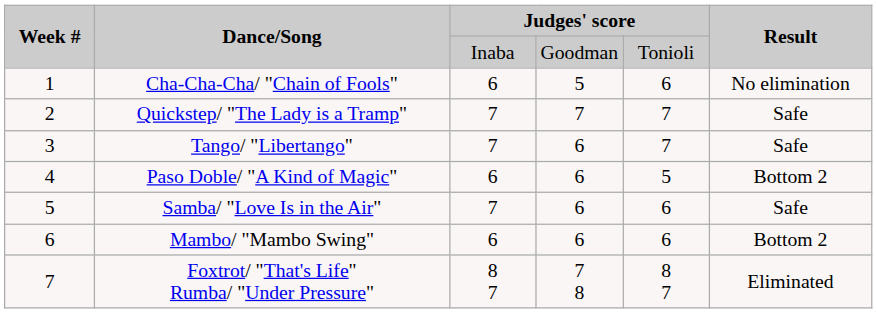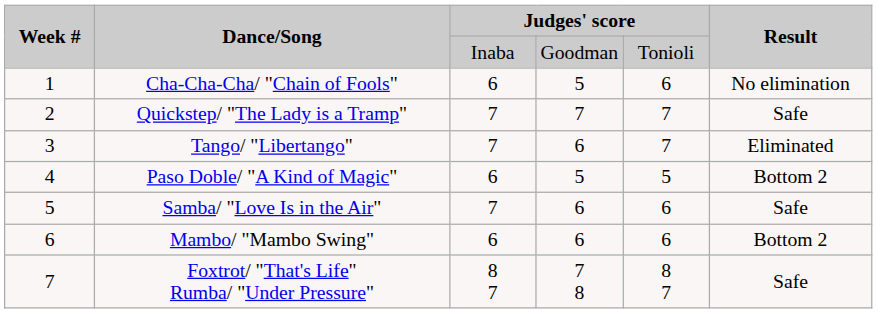 <table class="wikitable" border="1" style="float:left;">
 <tr>
 <td rowspan="2" bgcolor="#CCCCCC" align="Center"><strong>Week #</strong></td>
 <td rowspan="2" bgcolor="#CCCCCC" align="Center"><strong>Dance/Song</strong></td>
 <td colspan="3" bgcolor="#CCCCCC" align="Center"><strong>Judges' score</strong></td>
 <td rowspan="2" bgcolor="#CCCCCC" align="Center"><strong>Result</strong></td>
 </tr>
 <tr>
 <td bgcolor="#CCCCCC" width="10%" align="center">Inaba</td>
 <td bgcolor="#CCCCCC" width="10%" align="center">Goodman</td>
 <td bgcolor="#CCCCCC" width="10%" align="center">Tonioli</td>
 </tr>
 <tr>
 <td align="center" bgcolor="#FAF6F6">1</td>
 <td align="center" bgcolor="#FAF6F6"><a href='#'>Cha-Cha-Cha</a>/ "<a href='#'>Chain of Fools</a>"</td>
 <td align="center" bgcolor="#FAF6F6">6</td>
 <td align="center" bgcolor="#FAF6F6">5</td>
 <td align="center" bgcolor="#FAF6F6">6</td>
 <td align="center" bgcolor="#FAF6F6">No elimination</td>
 </tr>
 <tr>
 <td align="center" bgcolor="#FAF6F6">2</td>
 <td align="center" bgcolor="#FAF6F6"><a href='#'>Quickstep</a>/ "<a href='#'>The Lady is a Tramp</a>"</td>
 <td align="center" bgcolor="#FAF6F6">7</td>
 <td align="center" bgcolor="#FAF6F6">7</td>
 <td align="center" bgcolor="#FAF6F6">7</td>
 <td align="center" bgcolor="#FAF6F6">Safe</td>
 </tr>
 <tr>
 <td align="center" bgcolor="#FAF6F6">3</td>
 <td align="center" bgcolor="#FAF6F6"><a href='#'>Tango</a>/ "<a href='#'>Libertango</a>"</td>
 <td align="center" bgcolor="#FAF6F6">7</td>
 <td align="center" bgcolor="#FAF6F6">6</td>
 <td align="center" bgcolor="#FAF6F6">7</td>
-<td align="center" bgcolor="#FAF6F6">Safe</td>
+<td align="center" bgcolor="#FAF6F6">Eliminated</td>
 </tr>
 <tr>
 <td align="center" bgcolor="#FAF6F6">4</td>
 <td align="center" bgcolor="#FAF6F6"><a href='#'>Paso Doble</a>/ "<a href='#'>A Kind of Magic</a>"</td>
 <td align="center" bgcolor="#FAF6F6">6</td>
-<td align="center" bgcolor="#FAF6F6">6</td>
+<td align="center" bgcolor="#FAF6F6">5</td>
 <td align="center" bgcolor="#FAF6F6">5</td>
 <td align="center" bgcolor="#FAF6F6">Bottom 2</td>
 </tr>
 <tr>
 <td align="center" bgcolor="#FAF6F6">5</td>
 <td align="center" bgcolor="#FAF6F6"><a href='#'>Samba</a>/ "<a href='#'>Love Is in the Air</a>"</td>
 <td align="center" bgcolor="#FAF6F6">7</td>
 <td align="center" bgcolor="#FAF6F6">6</td>
 <td align="center" bgcolor="#FAF6F6">6</td>
 <td align="center" bgcolor="#FAF6F6">Safe</td>
 </tr>
 <tr>
 <td align="center" bgcolor="#FAF6F6">6</td>
 <td align="center" bgcolor="#FAF6F6"><a href='#'>Mambo</a>/ "Mambo Swing"</td>
 <td align="center" bgcolor="#FAF6F6">6</td>
 <td align="center" bgcolor="#FAF6F6">6</td>
 <td align="center" bgcolor="#FAF6F6">6</td>
 <td align="center" bgcolor="#FAF6F6">Bottom 2</td>
 </tr>
 <tr>
 <td align="center" bgcolor="#FAF6F6">7</td>
 <td align="center" bgcolor="#FAF6F6"><a href='#'>Foxtrot</a>/ "<a href='#'>That's Life</a>" <br> <a href='#'>Rumba</a>/ "<a href='#'>Under Pressure</a>"</td>
 <td align="center" bgcolor="#FAF6F6">8<br> 7</td>
 <td align="center" bgcolor="#FAF6F6">7<br>8</td>
 <td align="center" bgcolor="#FAF6F6">8<br>7</td>
-<td align="center" bgcolor="#FAF6F6">Eliminated</td>
+<td align="center" bgcolor="#FAF6F6">Safe</td>
 </tr>
 </table>
